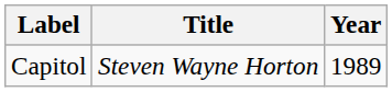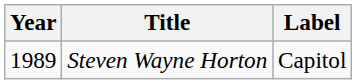 <table class="wikitable">
 <tr>
+<th>Year</th>
+<th>Title</th>
 <th>Label</th>
-<th>Title</th>
-<th>Year</th>
 </tr>
 <tr>
+<td>1989</td>
+<td><em>Steven Wayne Horton</em></td>
 <td>Capitol</td>
-<td><em>Steven Wayne Horton</em></td>
-<td>1989</td>
 </tr>
 </table>
